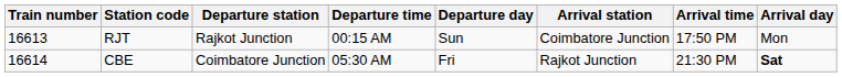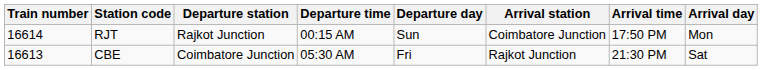 <table class="wikitable">
 <tr>
 <th>Train number</th>
 <th>Station code</th>
 <th>Departure station</th>
 <th>Departure time</th>
 <th>Departure day</th>
 <th>Arrival station</th>
 <th>Arrival time</th>
 <th>Arrival day</th>
 </tr>
 <tr>
-<td>16613</td>
+<td>16614</td>
 <td>RJT</td>
 <td>Rajkot Junction</td>
 <td>00:15 AM</td>
 <td>Sun</td>
 <td>Coimbatore Junction</td>
 <td>17:50 PM</td>
 <td>Mon</td>
 </tr>
 <tr>
-<td>16614</td>
+<td>16613</td>
 <td>CBE</td>
 <td>Coimbatore Junction</td>
 <td>05:30 AM</td>
 <td>Fri</td>
 <td>Rajkot Junction</td>
 <td>21:30 PM</td>
-<td><strong>Sat</strong></td>
+<td>Sat</td>
 </tr>
 </table>
